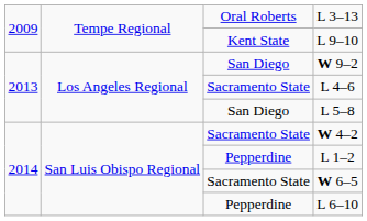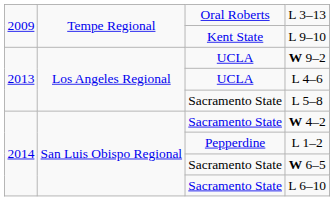 <table class="wikitable collapsible collapsed" style="text-align:center;">
 <tr style="text-align:center;">
 <td rowspan="2"><a href='#'>2009</a></td>
 <td rowspan="2"><a href='#'>Tempe Regional</a></td>
 <td><a href='#'>Oral Roberts</a></td>
 <td>L 3–13</td>
 </tr>
 <tr>
 <td><a href='#'>Kent State</a></td>
 <td>L 9–10</td>
 </tr>
 <tr style="text-align:center;">
 <td rowspan="3"><a href='#'>2013</a></td>
 <td rowspan="3"><a href='#'>Los Angeles Regional</a></td>
-<td><a href='#'>San Diego</a></td>
+<td><a href='#'>UCLA</a></td>
 <td><strong>W</strong> 9–2</td>
 </tr>
 <tr>
-<td><a href='#'>Sacramento State</a></td>
+<td><a href='#'>UCLA</a></td>
 <td>L 4–6</td>
 </tr>
 <tr>
-<td>San Diego</td>
+<td>Sacramento State</td>
 <td>L 5–8</td>
 </tr>
 <tr style="text-align:center;">
 <td rowspan="4"><a href='#'>2014</a></td>
 <td rowspan="4"><a href='#'>San Luis Obispo Regional</a></td>
 <td><a href='#'>Sacramento State</a></td>
 <td><strong>W</strong> 4–2</td>
 </tr>
 <tr>
 <td><a href='#'>Pepperdine</a></td>
 <td>L 1–2</td>
 </tr>
 <tr>
 <td>Sacramento State</td>
 <td><strong>W</strong> 6–5</td>
 </tr>
 <tr>
-<td>Pepperdine</td>
+<td><a href='#'>Sacramento State</a></td>
 <td>L 6–10</td>
 </tr>
 </table>
